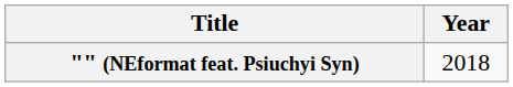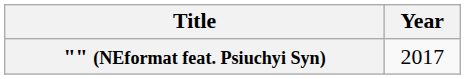 <table class="wikitable plainrowheaders" style="text-align:center;">
 <tr>
 <th scope="col" style="width:17em;">Title</th>
 <th scope="col" style="width:3em;">Year</th>
 </tr>
 <tr>
 <th scope="row">"" <small>(NEformat feat. Psiuchyi Syn)</small></th>
-<td>2018</td>
+<td>2017</td>
 </tr>
 </table>
